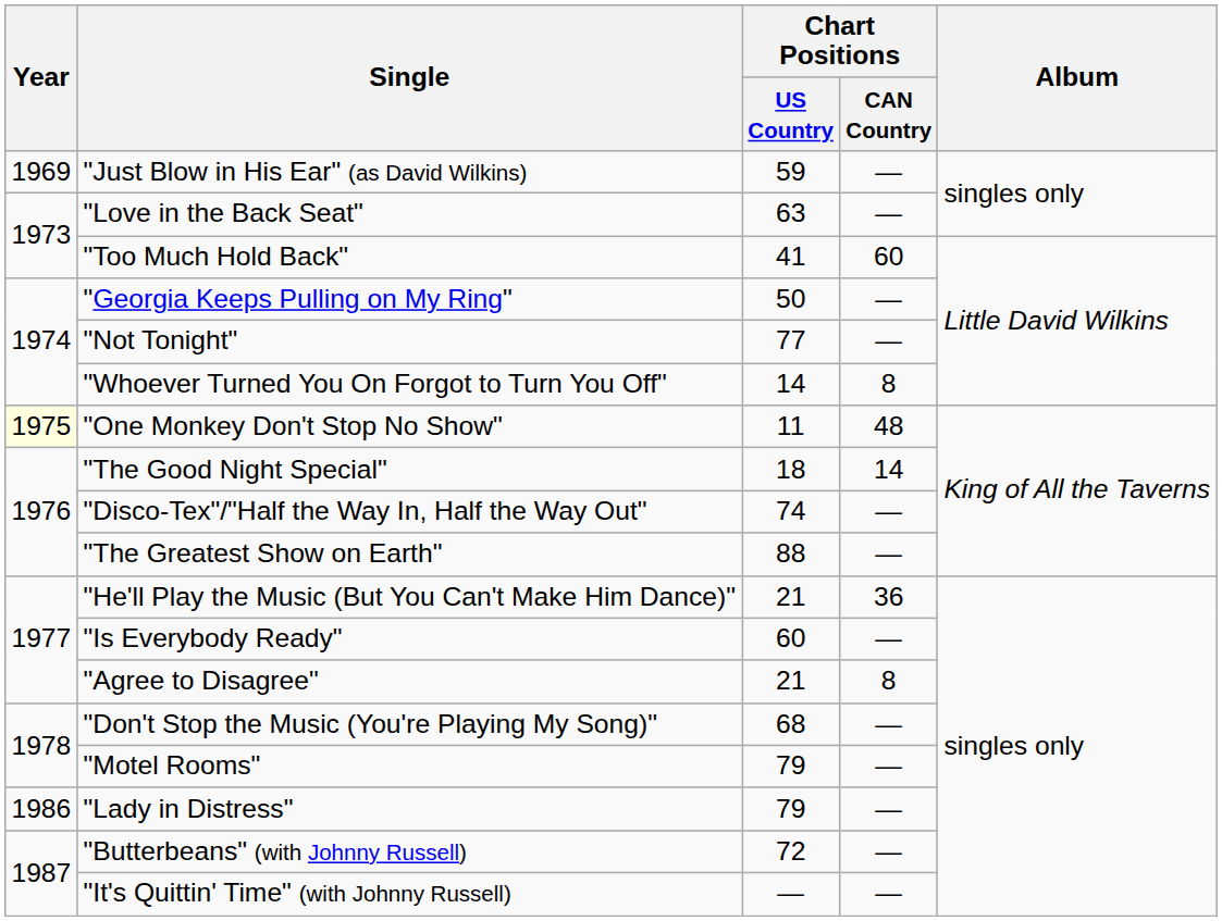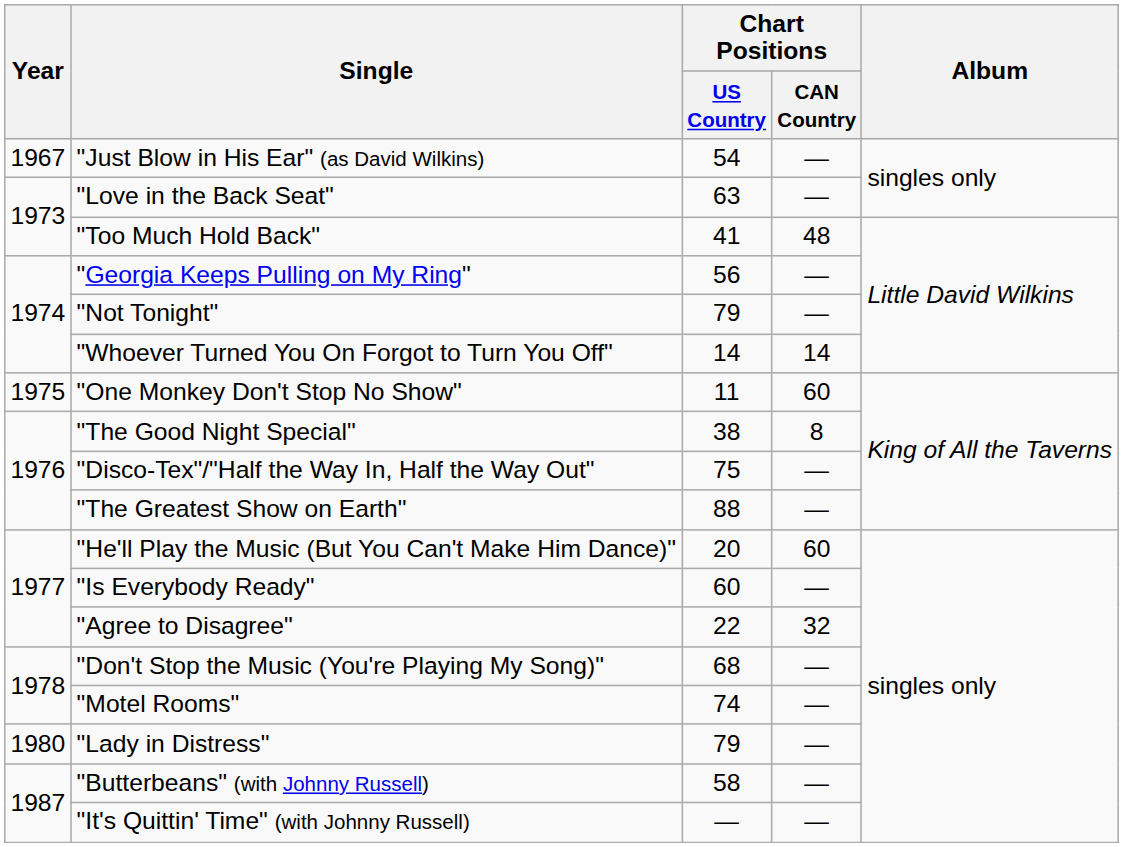 <table class="wikitable">
 <tr>
 <th rowspan="2">Year</th>
 <th rowspan="2">Single</th>
 <th colspan="2">Chart Positions</th>
 <th rowspan="2">Album</th>
 </tr>
 <tr>
 <th width="50"><small><a href='#'>US Country</a></small></th>
 <th width="50"><small>CAN Country</small></th>
 </tr>
 <tr>
-<td>1969</td>
+<td>1967</td>
 <td>"Just Blow in His Ear" <small>(as David Wilkins)</small></td>
-<td align="center">59</td>
+<td align="center">54</td>
 <td align="center">—</td>
 <td rowspan=2>singles only</td>
 </tr>
 <tr>
 <td rowspan=2>1973</td>
 <td>"Love in the Back Seat"</td>
 <td align="center">63</td>
 <td align="center">—</td>
 </tr>
 <tr>
 <td>"Too Much Hold Back"</td>
 <td align="center">41</td>
-<td align="center">60</td>
+<td align="center">48</td>
 <td rowspan=4><em>Little David Wilkins</em></td>
 </tr>
 <tr>
 <td rowspan=3>1974</td>
 <td>"<a href='#'>Georgia Keeps Pulling on My Ring</a>"</td>
-<td align="center">50</td>
+<td align="center">56</td>
 <td align="center">—</td>
 </tr>
 <tr>
 <td>"Not Tonight"</td>
-<td align="center">77</td>
+<td align="center">79</td>
 <td align="center">—</td>
 </tr>
 <tr>
 <td>"Whoever Turned You On Forgot to Turn You Off"</td>
 <td align="center">14</td>
-<td align="center">8</td>
+<td align="center">14</td>
 </tr>
 <tr>
-<td style="background: lightyellow;">1975</td>
+<td>1975</td>
 <td>"One Monkey Don't Stop No Show"</td>
 <td align="center">11</td>
-<td align="center">48</td>
+<td align="center">60</td>
 <td rowspan=4><em>King of All the Taverns</em></td>
 </tr>
 <tr>
 <td rowspan=3>1976</td>
 <td>"The Good Night Special"</td>
-<td align="center">18</td>
-<td align="center">14</td>
+<td align="center">38</td>
+<td align="center">8</td>
 </tr>
 <tr>
 <td>"Disco-Tex"/"Half the Way In, Half the Way Out"</td>
-<td align="center">74</td>
+<td align="center">75</td>
 <td align="center">—</td>
 </tr>
 <tr>
 <td>"The Greatest Show on Earth"</td>
 <td align="center">88</td>
 <td align="center">—</td>
 </tr>
 <tr>
 <td rowspan=3>1977</td>
 <td>"He'll Play the Music (But You Can't Make Him Dance)"</td>
-<td align="center">21</td>
-<td align="center">36</td>
+<td align="center">20</td>
+<td align="center">60</td>
 <td rowspan=8>singles only</td>
 </tr>
 <tr>
 <td>"Is Everybody Ready"</td>
 <td align="center">60</td>
 <td align="center">—</td>
 </tr>
 <tr>
 <td>"Agree to Disagree"</td>
-<td align="center">21</td>
-<td align="center">8</td>
+<td align="center">22</td>
+<td align="center">32</td>
 </tr>
 <tr>
 <td rowspan=2>1978</td>
 <td>"Don't Stop the Music (You're Playing My Song)"</td>
 <td align="center">68</td>
 <td align="center">—</td>
 </tr>
 <tr>
 <td>"Motel Rooms"</td>
-<td align="center">79</td>
+<td align="center">74</td>
 <td align="center">—</td>
 </tr>
 <tr>
-<td>1986</td>
+<td>1980</td>
 <td>"Lady in Distress"</td>
 <td align="center">79</td>
 <td align="center">—</td>
 </tr>
 <tr>
 <td rowspan=2>1987</td>
 <td>"Butterbeans" <small>(with <a href='#'>Johnny Russell</a>)</small></td>
-<td align="center">72</td>
+<td align="center">58</td>
 <td align="center">—</td>
 </tr>
 <tr>
 <td>"It's Quittin' Time" <small>(with Johnny Russell)</small></td>
 <td align="center">—</td>
 <td align="center">—</td>
 </tr>
 </table>
